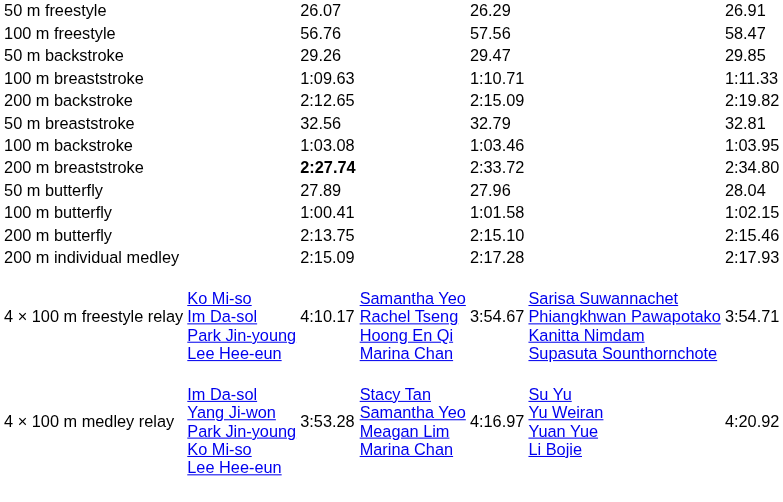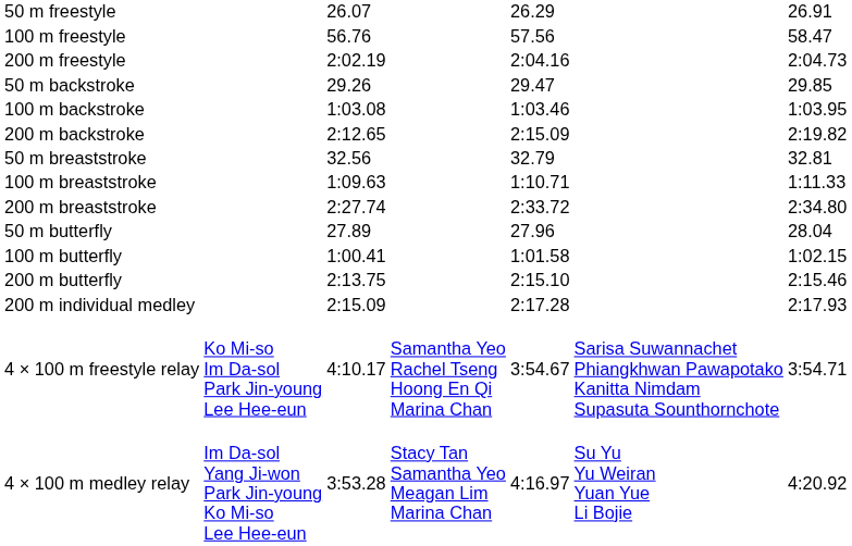 <table>
 <tr>
 <td>50 m freestyle</td>
 <td></td>
 <td>26.07</td>
 <td></td>
 <td>26.29</td>
 <td></td>
 <td>26.91</td>
 </tr>
 <tr>
 <td>100 m freestyle</td>
 <td></td>
 <td>56.76</td>
 <td></td>
 <td>57.56</td>
 <td></td>
 <td>58.47</td>
 </tr>
 <tr>
+<td>200 m freestyle</td>
+<td></td>
+<td>2:02.19</td>
+<td></td>
+<td>2:04.16</td>
+<td></td>
+<td>2:04.73</td>
+</tr>
+<tr>
 <td>50 m backstroke</td>
 <td></td>
 <td>29.26</td>
 <td></td>
 <td>29.47</td>
 <td></td>
 <td>29.85</td>
 </tr>
 <tr>
-<td>100 m breaststroke</td>
+<td>100 m backstroke</td>
 <td></td>
-<td>1:09.63</td>
+<td>1:03.08</td>
 <td></td>
-<td>1:10.71</td>
+<td>1:03.46</td>
 <td></td>
-<td>1:11.33</td>
+<td>1:03.95</td>
 </tr>
 <tr>
 <td>200 m backstroke</td>
 <td></td>
 <td>2:12.65</td>
 <td></td>
 <td>2:15.09</td>
 <td></td>
 <td>2:19.82</td>
 </tr>
 <tr>
 <td>50 m breaststroke</td>
 <td></td>
 <td>32.56</td>
 <td></td>
 <td>32.79</td>
 <td></td>
 <td>32.81</td>
 </tr>
 <tr>
-<td>100 m backstroke</td>
+<td>100 m breaststroke</td>
 <td></td>
-<td>1:03.08</td>
+<td>1:09.63</td>
 <td></td>
-<td>1:03.46</td>
+<td>1:10.71</td>
 <td></td>
-<td>1:03.95</td>
+<td>1:11.33</td>
 </tr>
 <tr>
 <td>200 m breaststroke</td>
 <td></td>
-<td><strong>2:27.74</strong></td>
+<td>2:27.74</td>
 <td></td>
 <td>2:33.72</td>
 <td></td>
 <td>2:34.80</td>
 </tr>
 <tr>
 <td>50 m butterfly</td>
 <td></td>
 <td>27.89</td>
 <td></td>
 <td>27.96</td>
 <td></td>
 <td>28.04</td>
 </tr>
 <tr>
 <td>100 m butterfly</td>
 <td></td>
 <td>1:00.41</td>
 <td></td>
 <td>1:01.58</td>
 <td></td>
 <td>1:02.15</td>
 </tr>
 <tr>
 <td>200 m butterfly</td>
 <td></td>
 <td>2:13.75</td>
 <td></td>
 <td>2:15.10</td>
 <td></td>
 <td>2:15.46</td>
 </tr>
 <tr>
 <td>200 m individual medley</td>
 <td></td>
 <td>2:15.09</td>
 <td></td>
 <td>2:17.28</td>
 <td></td>
 <td>2:17.93</td>
 </tr>
 <tr>
 <td>4 × 100 m freestyle relay</td>
 <td><br><a href='#'>Ko Mi-so</a><br><a href='#'>Im Da-sol</a><br><a href='#'>Park Jin-young</a><br><a href='#'>Lee Hee-eun</a></td>
 <td>4:10.17</td>
 <td><br><a href='#'>Samantha Yeo</a><br><a href='#'>Rachel Tseng</a><br><a href='#'>Hoong En Qi</a><br><a href='#'>Marina Chan</a></td>
 <td>3:54.67</td>
 <td><br><a href='#'>Sarisa Suwannachet</a><br><a href='#'>Phiangkhwan Pawapotako</a><br><a href='#'>Kanitta Nimdam</a><br><a href='#'>Supasuta Sounthornchote</a></td>
 <td>3:54.71</td>
 </tr>
 <tr>
 <td>4 × 100 m medley relay</td>
 <td><br><a href='#'>Im Da-sol</a><br><a href='#'>Yang Ji-won</a><br><a href='#'>Park Jin-young</a><br><a href='#'>Ko Mi-so</a><br><a href='#'>Lee Hee-eun</a></td>
 <td>3:53.28</td>
 <td valign=top><br><a href='#'>Stacy Tan</a><br><a href='#'>Samantha Yeo</a><br><a href='#'>Meagan Lim</a><br><a href='#'>Marina Chan</a></td>
 <td>4:16.97</td>
 <td valign=top><br><a href='#'>Su Yu</a><br><a href='#'>Yu Weiran</a><br><a href='#'>Yuan Yue</a><br><a href='#'>Li Bojie</a></td>
 <td>4:20.92</td>
 </tr>
 </table>
